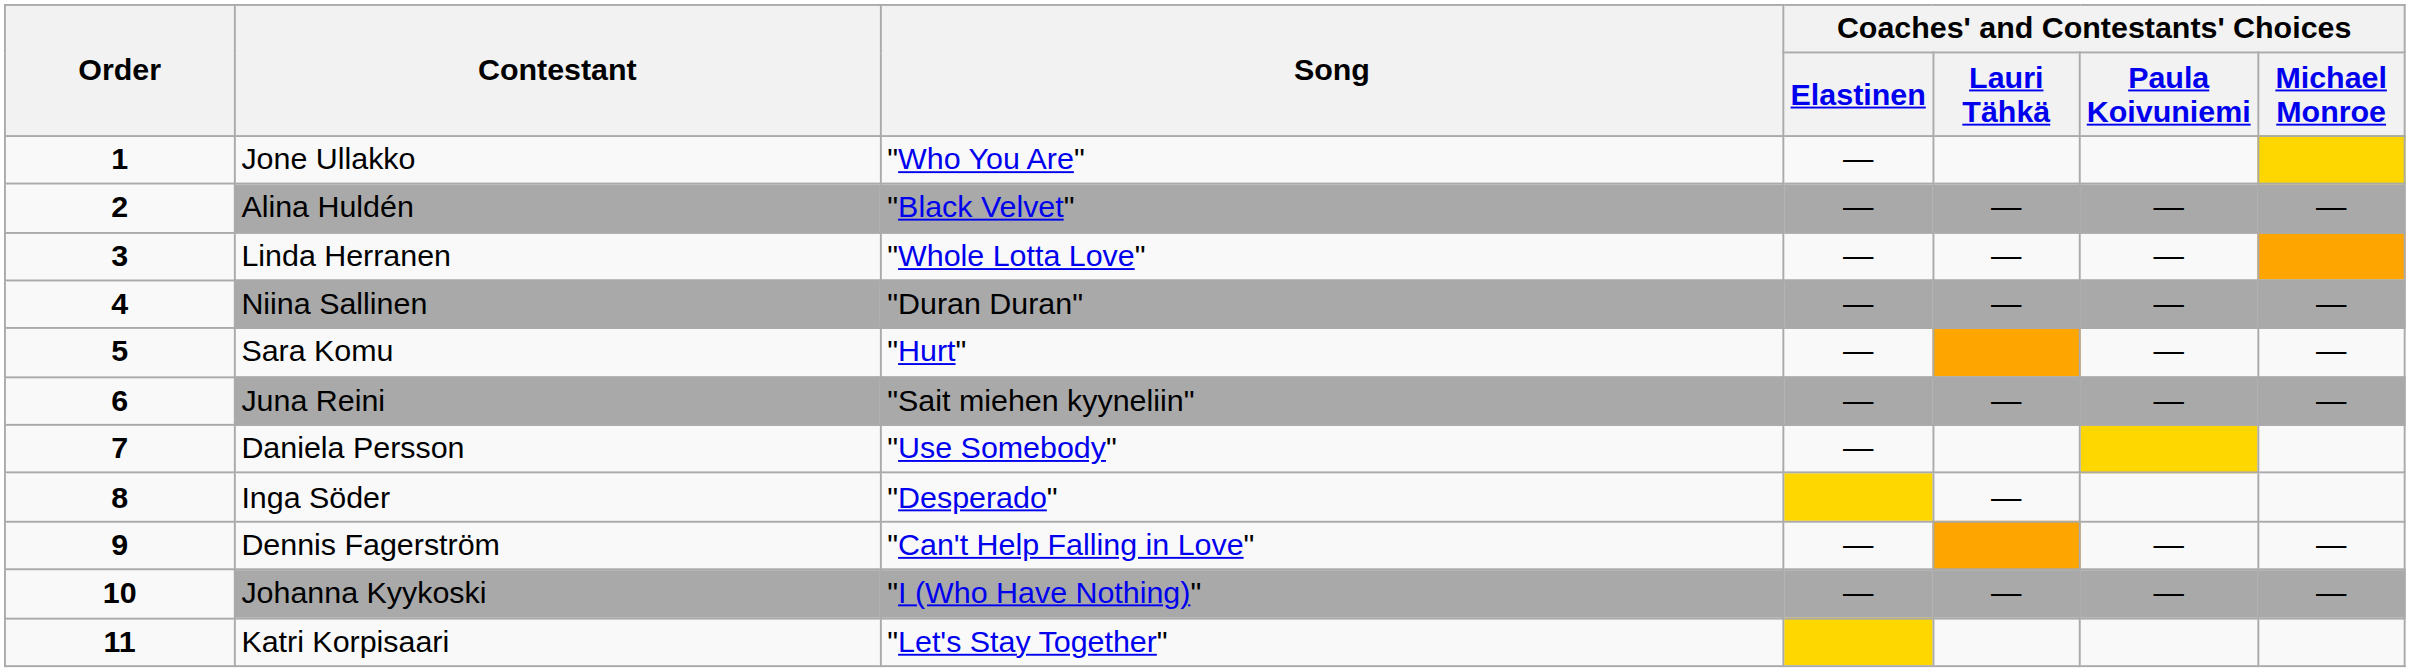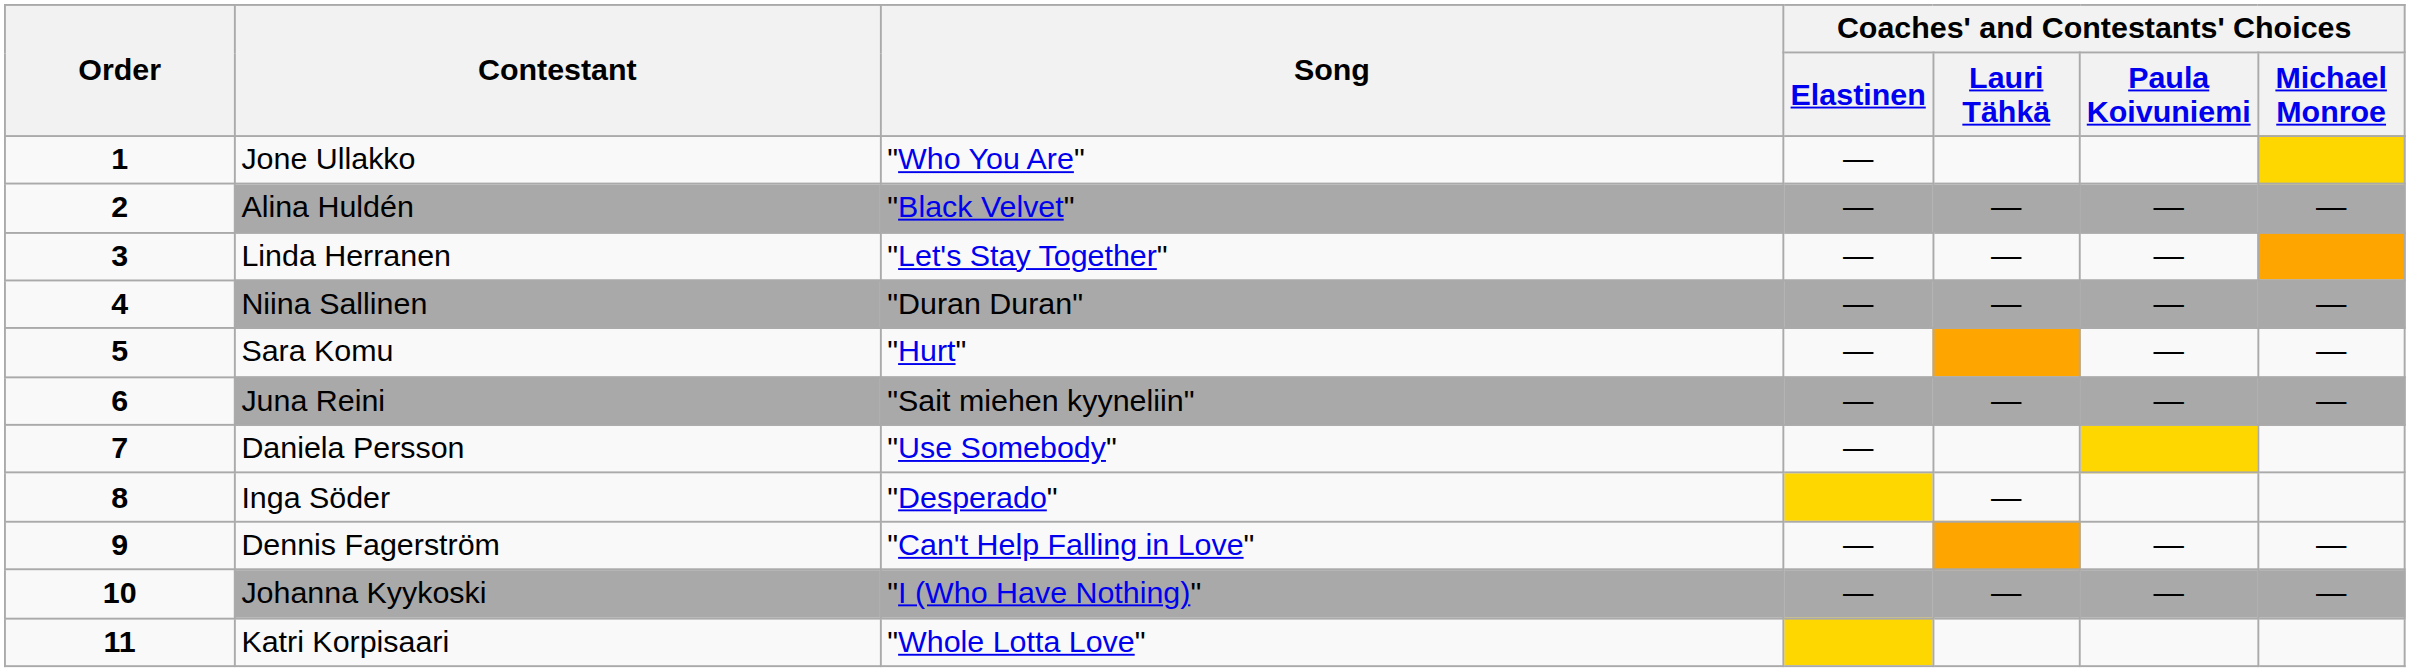 <table class="wikitable" style="width:100%;">
 <tr>
 <th rowspan=2>Order</th>
 <th rowspan=2>Contestant</th>
 <th rowspan=2>Song</th>
 <th colspan=4>Coaches' and Contestants' Choices</th>
 </tr>
 <tr>
 <th width="70"><a href='#'>Elastinen</a></th>
 <th width="70"><a href='#'>Lauri Tähkä</a></th>
 <th width="70"><a href='#'>Paula Koivuniemi</a></th>
 <th width="70"><a href='#'>Michael Monroe</a></th>
 </tr>
 <tr>
 <td align="center"><strong>1</strong></td>
 <td>Jone Ullakko</td>
 <td>"<a href='#'>Who You Are</a>"</td>
 <td align="center">—</td>
 <td style=";text-align:center;"></td>
 <td style=";text-align:center;"></td>
 <td style="background:gold;text-align:center;"></td>
 </tr>
 <tr>
 <td align="center"><strong>2</strong></td>
 <td style="background:darkgrey;text-align:left;">Alina Huldén</td>
 <td style="background:darkgrey;text-align:left;">"<a href='#'>Black Velvet</a>"</td>
 <td style="background:darkgrey;text-align:center;">—</td>
 <td style="background:darkgrey;text-align:center;">—</td>
 <td style="background:darkgrey;text-align:center;">—</td>
 <td style="background:darkgrey;text-align:center;">—</td>
 </tr>
 <tr>
 <td align="center"><strong>3</strong></td>
 <td>Linda Herranen</td>
-<td>"<a href='#'>Whole Lotta Love</a>"</td>
+<td>"<a href='#'>Let's Stay Together</a>"</td>
 <td align="center">—</td>
 <td align="center">—</td>
 <td align="center">—</td>
 <td style="background:orange;text-align:center;"></td>
 </tr>
 <tr>
 <td align="center"><strong>4</strong></td>
 <td style="background:darkgrey;text-align:left;">Niina Sallinen</td>
 <td style="background:darkgrey;text-align:left;">"Duran Duran"</td>
 <td style="background:darkgrey;text-align:center;">—</td>
 <td style="background:darkgrey;text-align:center;">—</td>
 <td style="background:darkgrey;text-align:center;">—</td>
 <td style="background:darkgrey;text-align:center;">—</td>
 </tr>
 <tr>
 <td align="center"><strong>5</strong></td>
 <td>Sara Komu</td>
 <td>"<a href='#'>Hurt</a>"</td>
 <td align="center">—</td>
 <td style="background:orange;text-align:center;"></td>
 <td align="center">—</td>
 <td align="center">—</td>
 </tr>
 <tr>
 <td align="center"><strong>6</strong></td>
 <td style="background:darkgrey;text-align:left;">Juna Reini</td>
 <td style="background:darkgrey;text-align:left;">"Sait miehen kyyneliin"</td>
 <td style="background:darkgrey;text-align:center;">—</td>
 <td style="background:darkgrey;text-align:center;">—</td>
 <td style="background:darkgrey;text-align:center;">—</td>
 <td style="background:darkgrey;text-align:center;">—</td>
 </tr>
 <tr>
 <td align="center"><strong>7</strong></td>
 <td>Daniela Persson</td>
 <td>"<a href='#'>Use Somebody</a>"</td>
 <td align="center">—</td>
 <td style=";text-align:center;"></td>
 <td style="background:gold;text-align:center;"></td>
 <td style=";text-align:center;"></td>
 </tr>
 <tr>
 <td align="center"><strong>8</strong></td>
 <td>Inga Söder</td>
 <td>"<a href='#'>Desperado</a>"</td>
 <td style="background:gold;text-align:center;"></td>
 <td align="center">—</td>
 <td style=";text-align:center;"></td>
 <td style=";text-align:center;"></td>
 </tr>
 <tr>
 <td align="center"><strong>9</strong></td>
 <td>Dennis Fagerström</td>
 <td>"<a href='#'>Can't Help Falling in Love</a>"</td>
 <td align="center">—</td>
 <td style="background:orange;text-align:center;"></td>
 <td align="center">—</td>
 <td align="center">—</td>
 </tr>
 <tr>
 <td align="center"><strong>10</strong></td>
 <td style="background:darkgrey;text-align:left;">Johanna Kyykoski</td>
 <td style="background:darkgrey;text-align:left;">"<a href='#'>I (Who Have Nothing)</a>"</td>
 <td style="background:darkgrey;text-align:center;">—</td>
 <td style="background:darkgrey;text-align:center;">—</td>
 <td style="background:darkgrey;text-align:center;">—</td>
 <td style="background:darkgrey;text-align:center;">—</td>
 </tr>
 <tr>
 <td align="center"><strong>11</strong></td>
 <td>Katri Korpisaari</td>
-<td>"<a href='#'>Let's Stay Together</a>"</td>
+<td>"<a href='#'>Whole Lotta Love</a>"</td>
 <td style="background:gold;text-align:center;"></td>
 <td style=";text-align:center;"></td>
 <td style=";text-align:center;"></td>
 <td style=";text-align:center;"></td>
 </tr>
 </table>
